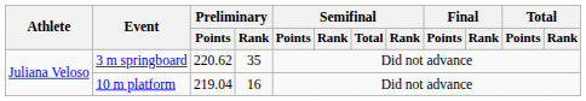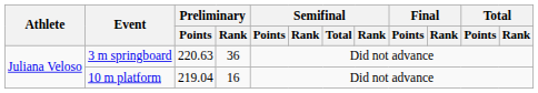 <table class=wikitable style=font-size:90%;text-align:center>
 <tr>
 <th rowspan=2>Athlete</th>
 <th rowspan=2>Event</th>
 <th colspan=2>Preliminary</th>
 <th colspan=4>Semifinal</th>
 <th colspan=2>Final</th>
 <th colspan=2>Total</th>
 </tr>
 <tr style=font-size:95%>
 <th>Points</th>
 <th>Rank</th>
 <th>Points</th>
 <th>Rank</th>
 <th>Total</th>
 <th>Rank</th>
 <th>Points</th>
 <th>Rank</th>
 <th>Points</th>
 <th>Rank</th>
 </tr>
 <tr>
 <td align=left rowspan=2><a href='#'>Juliana Veloso</a></td>
 <td align=left><a href='#'>3 m springboard</a></td>
-<td>220.62</td>
-<td>35</td>
+<td>220.63</td>
+<td>36</td>
 <td colspan=8>Did not advance</td>
 </tr>
 <tr>
 <td align=left><a href='#'>10 m platform</a></td>
 <td>219.04</td>
 <td>16</td>
 <td colspan=8>Did not advance</td>
 </tr>
 </table>
